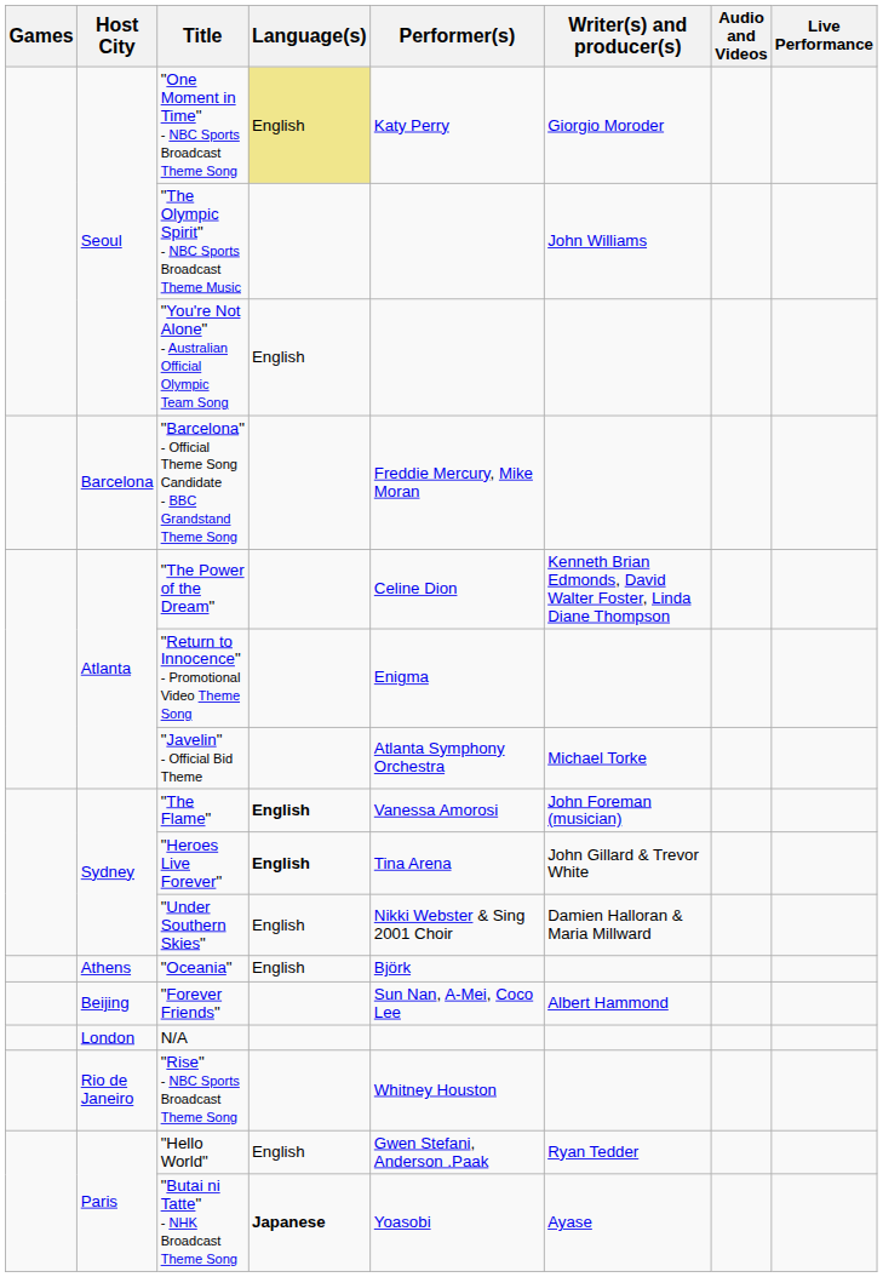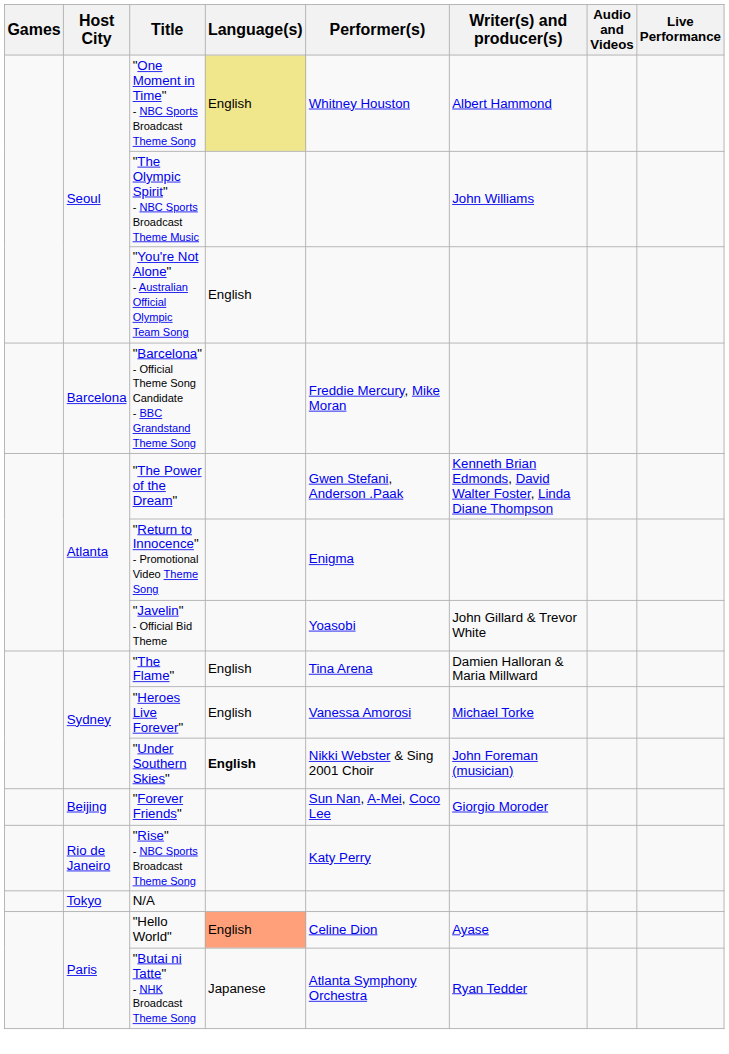 <table class="wikitable sortable">
 <tr>
 <th><big>Games</big></th>
 <th><big>Host <br>City</big></th>
 <th><big>Title</big></th>
 <th><big>Language(s)</big></th>
 <th width=300><big>Performer(s)</big></th>
 <th width=300><big>Writer(s) and producer(s)</big></th>
 <th>Audio and Videos</th>
 <th>Live Performance</th>
 </tr>
 <tr>
 <td rowspan="3"></td>
 <td rowspan="3"><a href='#'>Seoul</a></td>
 <td>"<a href='#'>One Moment in Time</a>"<br><small>- <a href='#'>NBC Sports</a> Broadcast <a href='#'>Theme Song</a></small></td>
 <td style="background: khaki;">English</td>
-<td><a href='#'>Katy Perry</a></td>
-<td><a href='#'>Giorgio Moroder</a></td>
+<td><a href='#'>Whitney Houston</a></td>
+<td><a href='#'>Albert Hammond</a></td>
 <td></td>
 <td></td>
 </tr>
 <tr>
 <td>"<a href='#'>The Olympic Spirit</a>"<br><small>- <a href='#'>NBC Sports</a> Broadcast <a href='#'>Theme Music</a></small></td>
 <td></td>
 <td></td>
 <td><a href='#'>John Williams</a></td>
 <td></td>
 <td></td>
 </tr>
 <tr>
 <td>"<a href='#'>You're Not Alone</a>"<br><small>- <a href='#'>Australian Official Olympic Team Song</a></small></td>
 <td>English</td>
 <td></td>
 <td></td>
 <td></td>
 <td></td>
 </tr>
 <tr>
 <td></td>
 <td><a href='#'>Barcelona</a></td>
 <td>"<a href='#'>Barcelona</a>"<br><small>- Official Theme Song Candidate</small><br><small>- <a href='#'>BBC</a> <a href='#'>Grandstand</a> <a href='#'>Theme Song</a></small></td>
 <td></td>
 <td><a href='#'>Freddie Mercury</a>, <a href='#'>Mike Moran</a></td>
 <td></td>
 <td></td>
 <td></td>
 </tr>
 <tr>
 <td rowspan="3"></td>
 <td rowspan="3"><a href='#'>Atlanta</a></td>
 <td>"<a href='#'>The Power of the Dream</a>"</td>
 <td></td>
-<td><a href='#'>Celine Dion</a></td>
+<td><a href='#'>Gwen Stefani</a>, <a href='#'>Anderson .Paak</a></td>
 <td><a href='#'>Kenneth Brian Edmonds</a>, <a href='#'>David Walter Foster</a>, <a href='#'>Linda Diane Thompson</a></td>
 <td></td>
 <td></td>
 </tr>
 <tr>
 <td>"<a href='#'>Return to Innocence</a>"<br><small>- Promotional Video <a href='#'>Theme Song</a></small></td>
 <td></td>
 <td><a href='#'>Enigma</a></td>
 <td></td>
 <td></td>
 <td></td>
 </tr>
 <tr>
 <td>"<a href='#'>Javelin</a>"<br><small>- Official Bid Theme</small></td>
 <td></td>
-<td><a href='#'>Atlanta Symphony Orchestra</a></td>
-<td><a href='#'>Michael Torke</a></td>
+<td><a href='#'>Yoasobi</a></td>
+<td>John Gillard & Trevor White</td>
 <td></td>
 <td></td>
 </tr>
 <tr>
 <td rowspan="3"></td>
 <td rowspan="3"><a href='#'>Sydney</a></td>
 <td>"<a href='#'>The Flame</a>"</td>
-<td><strong>English</strong></td>
-<td><a href='#'>Vanessa Amorosi</a></td>
-<td><a href='#'>John Foreman (musician)</a></td>
+<td>English</td>
+<td><a href='#'>Tina Arena</a></td>
+<td>Damien Halloran & Maria Millward</td>
 <td> </td>
 <td></td>
 </tr>
 <tr>
 <td>"<a href='#'>Heroes Live Forever</a>"</td>
-<td><strong>English</strong></td>
-<td><a href='#'>Tina Arena</a></td>
-<td>John Gillard & Trevor White</td>
+<td>English</td>
+<td><a href='#'>Vanessa Amorosi</a></td>
+<td><a href='#'>Michael Torke</a></td>
 <td></td>
 <td></td>
 </tr>
 <tr>
 <td>"<a href='#'>Under Southern Skies</a>"</td>
-<td>English</td>
+<td><strong>English</strong></td>
 <td><a href='#'>Nikki Webster</a> & Sing 2001 Choir</td>
-<td>Damien Halloran & Maria Millward</td>
-<td></td>
-<td></td>
-</tr>
-<tr>
-<td></td>
-<td><a href='#'>Athens</a></td>
-<td>"<a href='#'>Oceania</a>"</td>
-<td>English</td>
-<td><a href='#'>Björk</a></td>
-<td></td>
+<td><a href='#'>John Foreman (musician)</a></td>
 <td></td>
 <td></td>
 </tr>
 <tr>
 <td></td>
 <td><a href='#'>Beijing</a></td>
 <td>"<a href='#'>Forever Friends</a>"</td>
 <td></td>
 <td><a href='#'>Sun Nan</a>, <a href='#'>A-Mei</a>, <a href='#'>Coco Lee</a></td>
-<td><a href='#'>Albert Hammond</a></td>
+<td><a href='#'>Giorgio Moroder</a></td>
 <td></td>
 <td></td>
 </tr>
 <tr>
 <td></td>
-<td><a href='#'>London</a></td>
+<td><a href='#'>Rio de Janeiro</a></td>
+<td>"<a href='#'>Rise</a>"<br><small>- <a href='#'>NBC Sports</a> Broadcast <a href='#'>Theme Song</a></small></td>
+<td></td>
+<td><a href='#'>Katy Perry</a></td>
+<td></td>
+<td></td>
+<td></td>
+</tr>
+<tr>
+<td></td>
+<td><a href='#'>Tokyo</a></td>
 <td>N/A</td>
 <td></td>
 <td></td>
 <td></td>
 <td></td>
 <td></td>
 </tr>
 <tr>
-<td></td>
-<td><a href='#'>Rio de Janeiro</a></td>
-<td>"<a href='#'>Rise</a>"<br><small>- <a href='#'>NBC Sports</a> Broadcast <a href='#'>Theme Song</a></small></td>
-<td></td>
-<td><a href='#'>Whitney Houston</a></td>
-<td></td>
-<td></td>
-<td></td>
-</tr>
-<tr>
 <td rowspan="2"></td>
 <td rowspan="2"><a href='#'>Paris</a></td>
 <td>"Hello World"</td>
-<td>English</td>
-<td><a href='#'>Gwen Stefani</a>, <a href='#'>Anderson .Paak</a></td>
-<td><a href='#'>Ryan Tedder</a></td>
+<td style="background: lightsalmon;">English</td>
+<td><a href='#'>Celine Dion</a></td>
+<td><a href='#'>Ayase</a></td>
 <td></td>
 <td></td>
 </tr>
 <tr>
 <td>"<a href='#'>Butai ni Tatte</a>"<br><small>- <a href='#'>NHK</a> Broadcast <a href='#'>Theme Song</a></small></td>
-<td><strong>Japanese</strong></td>
-<td><a href='#'>Yoasobi</a></td>
-<td><a href='#'>Ayase</a></td>
+<td>Japanese</td>
+<td><a href='#'>Atlanta Symphony Orchestra</a></td>
+<td><a href='#'>Ryan Tedder</a></td>
 <td></td>
 </tr>
 </table>
